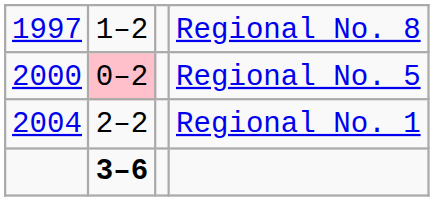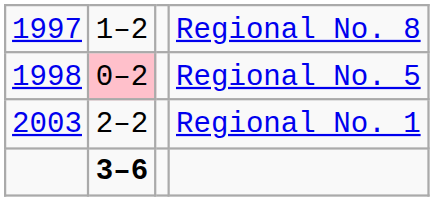 <table class="wikitable">
 <tr>
 <td><a href='#'>1997</a></td>
 <td>1–2</td>
 <td></td>
 <td><a href='#'>Regional No. 8</a></td>
 </tr>
 <tr>
-<td><a href='#'>2000</a></td>
+<td><a href='#'>1998</a></td>
 <td style="background: pink;">0–2</td>
 <td></td>
 <td><a href='#'>Regional No. 5</a></td>
 </tr>
 <tr>
-<td><a href='#'>2004</a></td>
+<td><a href='#'>2003</a></td>
 <td>2–2</td>
 <td></td>
 <td><a href='#'>Regional No. 1</a></td>
 </tr>
 <tr>
 <td></td>
 <td><strong>3–6</strong></td>
 <td><strong></strong></td>
 <td></td>
 </tr>
 </table>
